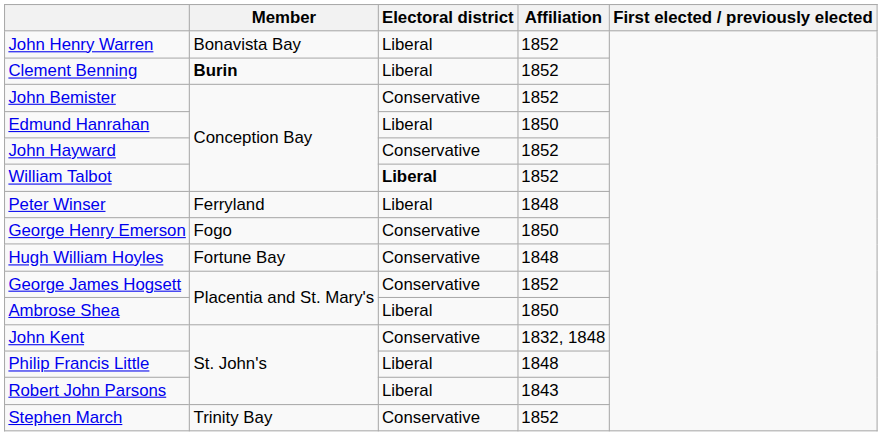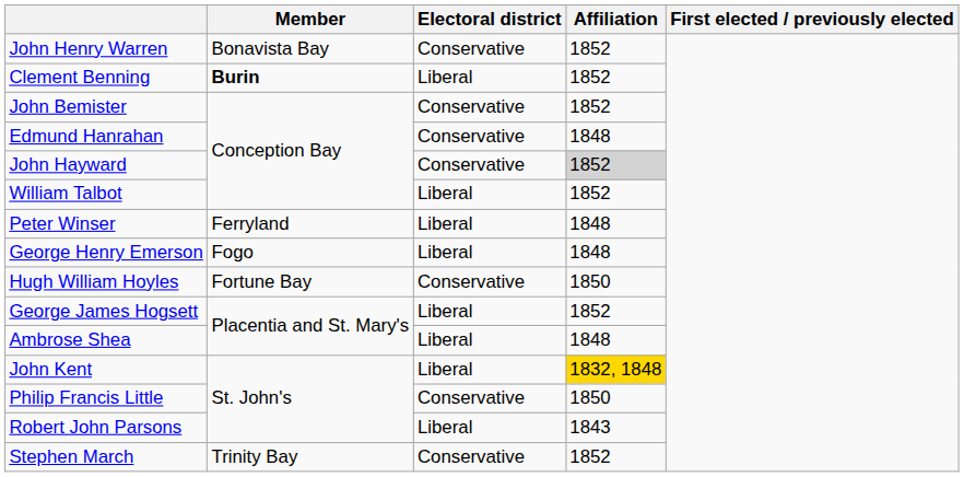 <table class="wikitable sortable">
 <tr>
 <th></th>
 <th>Member</th>
 <th>Electoral district</th>
 <th>Affiliation</th>
 <th>First elected / previously elected</th>
 </tr>
 <tr>
 <td><a href='#'>John Henry Warren</a></td>
 <td>Bonavista Bay</td>
-<td>Liberal</td>
+<td>Conservative</td>
 <td>1852</td>
 </tr>
 <tr>
 <td><a href='#'>Clement Benning</a></td>
 <td><strong>Burin</strong></td>
 <td>Liberal</td>
 <td>1852</td>
 </tr>
 <tr>
 <td><a href='#'>John Bemister</a></td>
 <td rowspan=4>Conception Bay</td>
 <td>Conservative</td>
 <td>1852</td>
 </tr>
 <tr>
 <td><a href='#'>Edmund Hanrahan</a></td>
-<td>Liberal</td>
-<td>1850</td>
+<td>Conservative</td>
+<td>1848</td>
 </tr>
 <tr>
 <td><a href='#'>John Hayward</a></td>
 <td>Conservative</td>
-<td>1852</td>
+<td style="background: lightgrey;">1852</td>
 </tr>
 <tr>
 <td><a href='#'>William Talbot</a></td>
-<td><strong>Liberal</strong></td>
+<td>Liberal</td>
 <td>1852</td>
 </tr>
 <tr>
 <td><a href='#'>Peter Winser</a></td>
 <td>Ferryland</td>
 <td>Liberal</td>
 <td>1848</td>
 </tr>
 <tr>
 <td><a href='#'>George Henry Emerson</a></td>
 <td>Fogo</td>
-<td>Conservative</td>
-<td>1850</td>
+<td>Liberal</td>
+<td>1848</td>
 </tr>
 <tr>
 <td><a href='#'>Hugh William Hoyles</a></td>
 <td>Fortune Bay</td>
 <td>Conservative</td>
-<td>1848</td>
+<td>1850</td>
 </tr>
 <tr>
 <td><a href='#'>George James Hogsett</a></td>
 <td rowspan=2>Placentia and St. Mary's</td>
-<td>Conservative</td>
+<td>Liberal</td>
 <td>1852</td>
 </tr>
 <tr>
 <td><a href='#'>Ambrose Shea</a></td>
 <td>Liberal</td>
-<td>1850</td>
+<td>1848</td>
 </tr>
 <tr>
 <td><a href='#'>John Kent</a></td>
 <td rowspan=3>St. John's</td>
-<td>Conservative</td>
-<td>1832, 1848</td>
+<td>Liberal</td>
+<td style="background: gold;">1832, 1848</td>
 </tr>
 <tr>
 <td><a href='#'>Philip Francis Little</a></td>
-<td>Liberal</td>
-<td>1848</td>
+<td>Conservative</td>
+<td>1850</td>
 </tr>
 <tr>
 <td><a href='#'>Robert John Parsons</a></td>
 <td>Liberal</td>
 <td>1843</td>
 </tr>
 <tr>
 <td><a href='#'>Stephen March</a></td>
 <td>Trinity Bay</td>
 <td>Conservative</td>
 <td>1852</td>
 </tr>
 </table>
